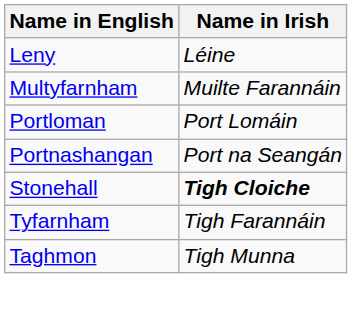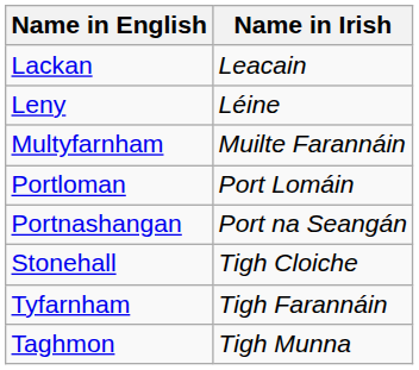 <table class="wikitable">
 <tr>
 <th>Name in English</th>
 <th>Name in Irish</th>
+</tr>
+<tr>
+<td><a href='#'>Lackan</a></td>
+<td><em>Leacain</em></td>
 </tr>
 <tr>
 <td><a href='#'>Leny</a></td>
 <td><em>Léine</em></td>
 </tr>
 <tr>
 <td><a href='#'>Multyfarnham</a></td>
 <td><em>Muilte Farannáin</em></td>
 </tr>
 <tr>
 <td><a href='#'>Portloman</a></td>
 <td><em>Port Lomáin</em></td>
 </tr>
 <tr>
 <td><a href='#'>Portnashangan</a></td>
 <td><em>Port na Seangán</em></td>
 </tr>
 <tr>
 <td><a href='#'>Stonehall</a></td>
-<td><strong><em>Tigh Cloiche</em></strong></td>
+<td><em>Tigh Cloiche</em></td>
 </tr>
 <tr>
 <td><a href='#'>Tyfarnham</a></td>
 <td><em>Tigh Farannáin</em></td>
 </tr>
 <tr>
 <td><a href='#'>Taghmon</a></td>
 <td><em>Tigh Munna</em></td>
 </tr>
 </table>
